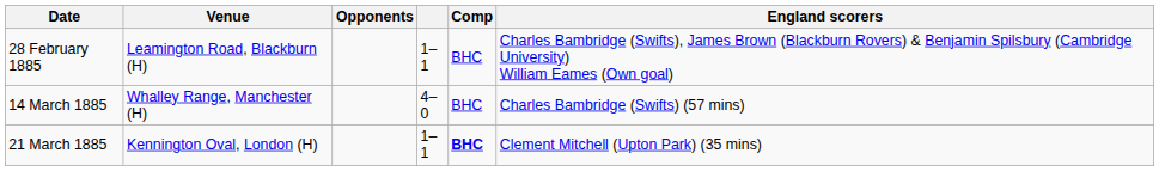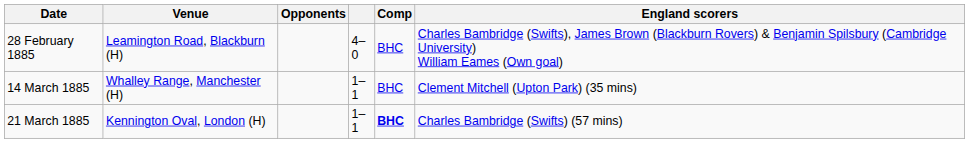 <table class="wikitable">
 <tr>
 <th>Date</th>
 <th>Venue</th>
 <th>Opponents</th>
 <th></th>
 <th>Comp</th>
 <th>England scorers</th>
 </tr>
 <tr>
 <td>28 February 1885</td>
 <td><a href='#'>Leamington Road</a>, <a href='#'>Blackburn</a> (H)</td>
 <td></td>
-<td>1–1</td>
+<td>4–0</td>
 <td><a href='#'>BHC</a></td>
 <td><a href='#'>Charles Bambridge</a> (<a href='#'>Swifts</a>), <a href='#'>James Brown</a> (<a href='#'>Blackburn Rovers</a>) & <a href='#'>Benjamin Spilsbury</a> (<a href='#'>Cambridge University</a>) <br><a href='#'>William Eames</a> (<a href='#'>Own goal</a>)</td>
 </tr>
 <tr>
 <td>14 March 1885</td>
 <td><a href='#'>Whalley Range</a>, <a href='#'>Manchester</a> (H)</td>
 <td></td>
-<td>4–0</td>
+<td>1–1</td>
 <td><a href='#'>BHC</a></td>
-<td><a href='#'>Charles Bambridge</a> (<a href='#'>Swifts</a>) (57 mins)</td>
+<td><a href='#'>Clement Mitchell</a> (<a href='#'>Upton Park</a>) (35 mins)</td>
 </tr>
 <tr>
 <td>21 March 1885</td>
 <td><a href='#'>Kennington Oval</a>, <a href='#'>London</a> (H)</td>
 <td></td>
 <td>1–1</td>
 <td><strong><a href='#'>BHC</a></strong></td>
-<td><a href='#'>Clement Mitchell</a> (<a href='#'>Upton Park</a>) (35 mins)</td>
+<td><a href='#'>Charles Bambridge</a> (<a href='#'>Swifts</a>) (57 mins)</td>
 </tr>
 </table>
